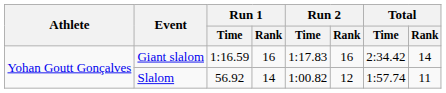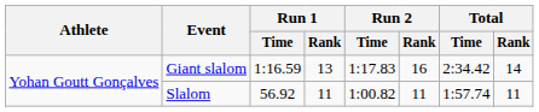 <table class="wikitable" style="font-size:90%">
 <tr>
 <th rowspan=2>Athlete</th>
 <th rowspan=2>Event</th>
 <th colspan=2>Run 1</th>
 <th colspan=2>Run 2</th>
 <th colspan=2>Total</th>
 </tr>
 <tr style="font-size:90%">
 <th>Time</th>
 <th>Rank</th>
 <th>Time</th>
 <th>Rank</th>
 <th>Time</th>
 <th>Rank</th>
 </tr>
 <tr align=center>
 <td align=left rowspan=2><a href='#'>Yohan Goutt Gonçalves</a></td>
 <td align=left><a href='#'>Giant slalom</a></td>
 <td>1:16.59</td>
-<td>16</td>
+<td>13</td>
 <td>1:17.83</td>
 <td>16</td>
 <td>2:34.42</td>
 <td>14</td>
 </tr>
 <tr align=center>
 <td align=left><a href='#'>Slalom</a></td>
 <td>56.92</td>
-<td>14</td>
+<td>11</td>
 <td>1:00.82</td>
-<td>12</td>
+<td>11</td>
 <td>1:57.74</td>
 <td>11</td>
 </tr>
 </table>
